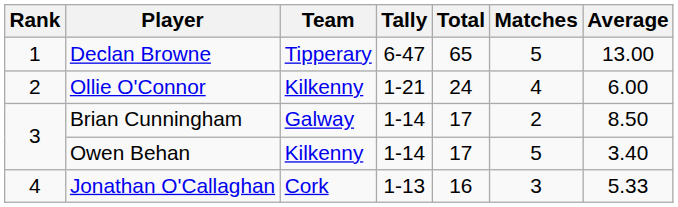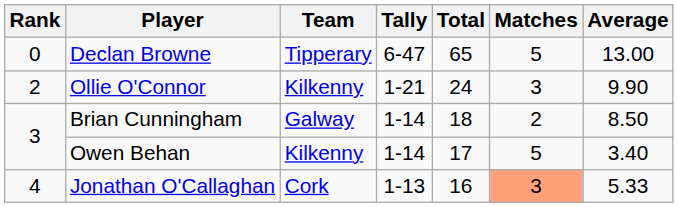 <table class="wikitable">
 <tr>
 <th>Rank</th>
 <th>Player</th>
 <th>Team</th>
 <th>Tally</th>
 <th>Total</th>
 <th>Matches</th>
 <th>Average</th>
 </tr>
 <tr>
-<td rowspan=1 align=center>1</td>
+<td rowspan=1 align=center>0</td>
 <td><a href='#'>Declan Browne</a></td>
 <td><a href='#'>Tipperary</a></td>
 <td align=center>6-47</td>
 <td align=center>65</td>
 <td align=center>5</td>
 <td align=center>13.00</td>
 </tr>
 <tr>
 <td rowspan=1 align=center>2</td>
 <td><a href='#'>Ollie O'Connor</a></td>
 <td><a href='#'>Kilkenny</a></td>
 <td align=center>1-21</td>
 <td align=center>24</td>
-<td align=center>4</td>
-<td align=center>6.00</td>
+<td align=center>3</td>
+<td align=center>9.90</td>
 </tr>
 <tr>
 <td rowspan=2 align=center>3</td>
 <td>Brian Cunningham</td>
 <td><a href='#'>Galway</a></td>
 <td align=center>1-14</td>
-<td align=center>17</td>
+<td align=center>18</td>
 <td align=center>2</td>
 <td align=center>8.50</td>
 </tr>
 <tr>
 <td>Owen Behan</td>
 <td><a href='#'>Kilkenny</a></td>
 <td align=center>1-14</td>
 <td align=center>17</td>
 <td align=center>5</td>
 <td align=center>3.40</td>
 </tr>
 <tr>
 <td rowspan=1 align=center>4</td>
 <td><a href='#'>Jonathan O'Callaghan</a></td>
 <td><a href='#'>Cork</a></td>
 <td align=center>1-13</td>
 <td align=center>16</td>
-<td align=center>3</td>
+<td align=center style="background: lightsalmon;">3</td>
 <td align=center>5.33</td>
 </tr>
 </table>
